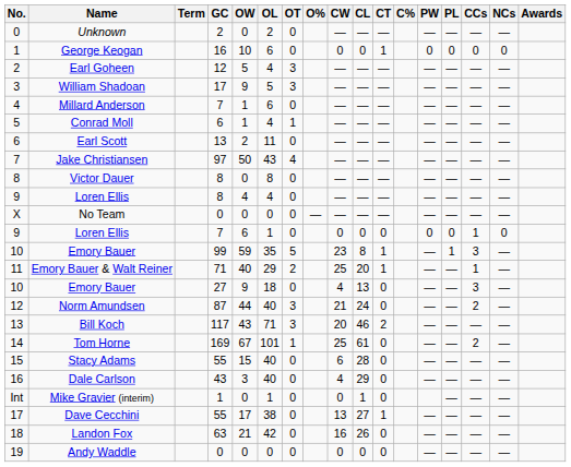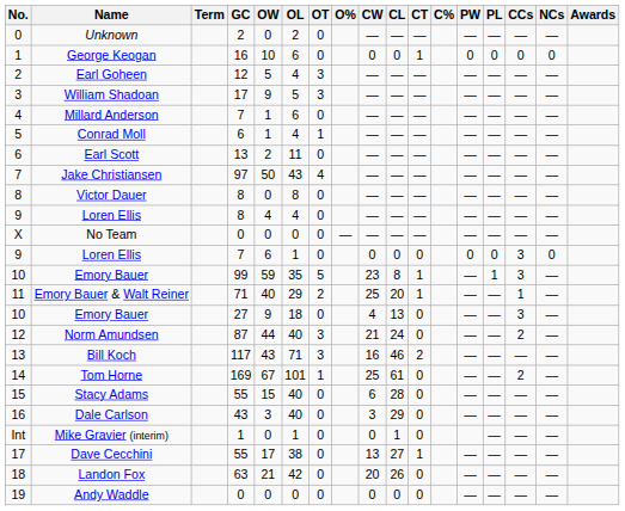 <table class="wikitable sortable" style="text-align:center">
 <tr>
 <th>No.</th>
 <th>Name</th>
 <th>Term</th>
 <th>GC</th>
 <th>OW</th>
 <th>OL</th>
 <th>OT</th>
 <th>O%</th>
 <th>CW</th>
 <th>CL</th>
 <th>CT</th>
 <th>C%</th>
 <th>PW</th>
 <th>PL</th>
 <th>CCs</th>
 <th>NCs</th>
 <th class="unsortable">Awards</th>
 </tr>
 <tr>
 <td>0</td>
 <td><em>Unknown</em></td>
 <td></td>
 <td>2</td>
 <td>0</td>
 <td>2</td>
 <td>0</td>
 <td></td>
 <td>—</td>
 <td>—</td>
 <td>—</td>
 <td></td>
 <td>—</td>
 <td>—</td>
 <td>—</td>
 <td>—</td>
 <td></td>
 </tr>
 <tr>
 <td>1</td>
 <td><a href='#'>George Keogan</a></td>
 <td></td>
 <td>16</td>
 <td>10</td>
 <td>6</td>
 <td>0</td>
 <td></td>
 <td>0</td>
 <td>0</td>
 <td>1</td>
 <td></td>
 <td>0</td>
 <td>0</td>
 <td>0</td>
 <td>0</td>
 <td></td>
 </tr>
 <tr>
 <td>2</td>
 <td><a href='#'>Earl Goheen</a></td>
 <td></td>
 <td>12</td>
 <td>5</td>
 <td>4</td>
 <td>3</td>
 <td></td>
 <td>—</td>
 <td>—</td>
 <td>—</td>
 <td></td>
 <td>—</td>
 <td>—</td>
 <td>—</td>
 <td>—</td>
 <td></td>
 </tr>
 <tr>
 <td>3</td>
 <td><a href='#'>William Shadoan</a></td>
 <td></td>
 <td>17</td>
 <td>9</td>
 <td>5</td>
 <td>3</td>
 <td></td>
 <td>—</td>
 <td>—</td>
 <td>—</td>
 <td></td>
 <td>—</td>
 <td>—</td>
 <td>—</td>
 <td>—</td>
 <td></td>
 </tr>
 <tr>
 <td>4</td>
 <td><a href='#'>Millard Anderson</a></td>
 <td></td>
 <td>7</td>
 <td>1</td>
 <td>6</td>
 <td>0</td>
 <td></td>
 <td>—</td>
 <td>—</td>
 <td>—</td>
 <td></td>
 <td>—</td>
 <td>—</td>
 <td>—</td>
 <td>—</td>
 <td></td>
 </tr>
 <tr>
 <td>5</td>
 <td><a href='#'>Conrad Moll</a></td>
 <td></td>
 <td>6</td>
 <td>1</td>
 <td>4</td>
 <td>1</td>
 <td></td>
 <td>—</td>
 <td>—</td>
 <td>—</td>
 <td></td>
 <td>—</td>
 <td>—</td>
 <td>—</td>
 <td>—</td>
 <td></td>
 </tr>
 <tr>
 <td>6</td>
 <td><a href='#'>Earl Scott</a></td>
 <td></td>
 <td>13</td>
 <td>2</td>
 <td>11</td>
 <td>0</td>
 <td></td>
 <td>—</td>
 <td>—</td>
 <td>—</td>
 <td></td>
 <td>—</td>
 <td>—</td>
 <td>—</td>
 <td>—</td>
 <td></td>
 </tr>
 <tr>
 <td>7</td>
 <td><a href='#'>Jake Christiansen</a></td>
 <td></td>
 <td>97</td>
 <td>50</td>
 <td>43</td>
 <td>4</td>
 <td></td>
 <td>—</td>
 <td>—</td>
 <td>—</td>
 <td></td>
 <td>—</td>
 <td>—</td>
 <td>—</td>
 <td>—</td>
 <td></td>
 </tr>
 <tr>
 <td>8</td>
 <td><a href='#'>Victor Dauer</a></td>
 <td></td>
 <td>8</td>
 <td>0</td>
 <td>8</td>
 <td>0</td>
 <td></td>
 <td>—</td>
 <td>—</td>
 <td>—</td>
 <td></td>
 <td>—</td>
 <td>—</td>
 <td>—</td>
 <td>—</td>
 <td></td>
 </tr>
 <tr>
 <td>9</td>
 <td><a href='#'>Loren Ellis</a></td>
 <td></td>
 <td>8</td>
 <td>4</td>
 <td>4</td>
 <td>0</td>
 <td></td>
 <td>—</td>
 <td>—</td>
 <td>—</td>
 <td></td>
 <td>—</td>
 <td>—</td>
 <td>—</td>
 <td>—</td>
 <td></td>
 </tr>
 <tr>
 <td>X</td>
 <td>No Team</td>
 <td></td>
 <td>0</td>
 <td>0</td>
 <td>0</td>
 <td>0</td>
 <td>—</td>
 <td>—</td>
 <td>—</td>
 <td>—</td>
 <td></td>
 <td>—</td>
 <td>—</td>
 <td>—</td>
 <td>—</td>
 <td></td>
 </tr>
 <tr>
 <td>9</td>
 <td><a href='#'>Loren Ellis</a></td>
 <td></td>
 <td>7</td>
 <td>6</td>
 <td>1</td>
 <td>0</td>
 <td></td>
 <td>0</td>
 <td>0</td>
 <td>0</td>
 <td></td>
 <td>0</td>
 <td>0</td>
-<td>1</td>
+<td>3</td>
 <td>0</td>
 <td></td>
 </tr>
 <tr>
 <td>10</td>
 <td><a href='#'>Emory Bauer</a></td>
 <td></td>
 <td>99</td>
 <td>59</td>
 <td>35</td>
 <td>5</td>
 <td></td>
 <td>23</td>
 <td>8</td>
 <td>1</td>
 <td></td>
 <td>—</td>
 <td>1</td>
 <td>3</td>
 <td>—</td>
 <td></td>
 </tr>
 <tr>
 <td>11</td>
 <td><a href='#'>Emory Bauer</a> & <a href='#'>Walt Reiner</a></td>
 <td></td>
 <td>71</td>
 <td>40</td>
 <td>29</td>
 <td>2</td>
 <td></td>
 <td>25</td>
 <td>20</td>
 <td>1</td>
 <td></td>
 <td>—</td>
 <td>—</td>
 <td>1</td>
 <td>—</td>
 <td></td>
 </tr>
 <tr>
 <td>10</td>
 <td><a href='#'>Emory Bauer</a></td>
 <td></td>
 <td>27</td>
 <td>9</td>
 <td>18</td>
 <td>0</td>
 <td></td>
 <td>4</td>
 <td>13</td>
 <td>0</td>
 <td></td>
 <td>—</td>
 <td>—</td>
 <td>3</td>
 <td>—</td>
 <td></td>
 </tr>
 <tr>
 <td>12</td>
 <td><a href='#'>Norm Amundsen</a></td>
 <td></td>
 <td>87</td>
 <td>44</td>
 <td>40</td>
 <td>3</td>
 <td></td>
 <td>21</td>
 <td>24</td>
 <td>0</td>
 <td></td>
 <td>—</td>
 <td>—</td>
 <td>2</td>
 <td>—</td>
 <td></td>
 </tr>
 <tr>
 <td>13</td>
 <td><a href='#'>Bill Koch</a></td>
 <td></td>
 <td>117</td>
 <td>43</td>
 <td>71</td>
 <td>3</td>
 <td></td>
-<td>20</td>
+<td>16</td>
 <td>46</td>
 <td>2</td>
 <td></td>
 <td>—</td>
 <td>—</td>
 <td>—</td>
 <td>—</td>
 <td></td>
 </tr>
 <tr>
 <td>14</td>
 <td><a href='#'>Tom Horne</a></td>
 <td></td>
 <td>169</td>
 <td>67</td>
 <td>101</td>
 <td>1</td>
 <td></td>
 <td>25</td>
 <td>61</td>
 <td>0</td>
 <td></td>
 <td>—</td>
 <td>—</td>
 <td>2</td>
 <td>—</td>
 <td></td>
 </tr>
 <tr>
 <td>15</td>
 <td><a href='#'>Stacy Adams</a></td>
 <td></td>
 <td>55</td>
 <td>15</td>
 <td>40</td>
 <td>0</td>
 <td></td>
 <td>6</td>
 <td>28</td>
 <td>0</td>
 <td></td>
 <td>—</td>
 <td>—</td>
 <td>—</td>
 <td>—</td>
 <td></td>
 </tr>
 <tr>
 <td>16</td>
 <td><a href='#'>Dale Carlson</a></td>
 <td></td>
 <td>43</td>
 <td>3</td>
 <td>40</td>
 <td>0</td>
 <td></td>
-<td>4</td>
+<td>3</td>
 <td>29</td>
 <td>0</td>
 <td></td>
 <td>—</td>
 <td>—</td>
 <td>—</td>
 <td>—</td>
 <td></td>
 </tr>
 <tr>
 <td>Int</td>
 <td><a href='#'>Mike Gravier</a> <small>(interim)</small></td>
 <td></td>
 <td>1</td>
 <td>0</td>
 <td>1</td>
 <td>0</td>
 <td></td>
 <td>0</td>
 <td>1</td>
 <td>0</td>
 <td></td>
 <td></td>
 <td>—</td>
 <td>—</td>
 <td>—</td>
 <td></td>
 </tr>
 <tr>
 <td>17</td>
 <td><a href='#'>Dave Cecchini</a></td>
 <td></td>
 <td>55</td>
 <td>17</td>
 <td>38</td>
 <td>0</td>
 <td></td>
 <td>13</td>
 <td>27</td>
 <td>1</td>
 <td></td>
 <td>—</td>
 <td>—</td>
 <td>—</td>
 <td>—</td>
 <td></td>
 </tr>
 <tr>
 <td>18</td>
 <td><a href='#'>Landon Fox</a></td>
 <td></td>
 <td>63</td>
 <td>21</td>
 <td>42</td>
 <td>0</td>
 <td></td>
-<td>16</td>
+<td>20</td>
 <td>26</td>
 <td>0</td>
 <td></td>
 <td>—</td>
 <td>—</td>
 <td>—</td>
 <td>—</td>
 <td></td>
 </tr>
 <tr>
 <td>19</td>
 <td><a href='#'>Andy Waddle</a></td>
 <td></td>
 <td>0</td>
 <td>0</td>
 <td>0</td>
 <td>0</td>
 <td></td>
 <td>0</td>
 <td>0</td>
 <td>0</td>
 <td></td>
 <td>—</td>
 <td>—</td>
 <td>—</td>
 <td>—</td>
 <td></td>
 </tr>
 </table>
